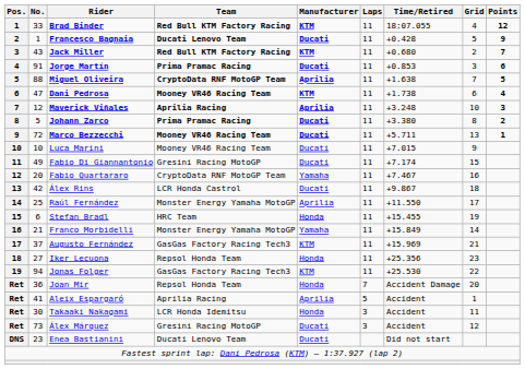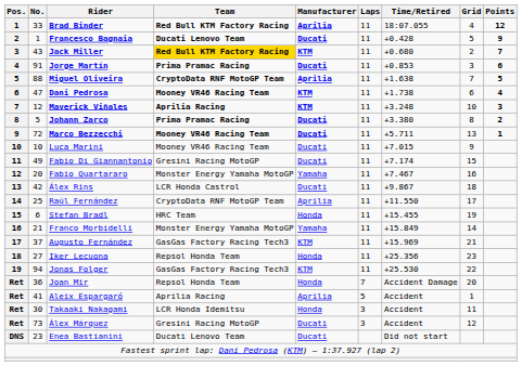 <table class="wikitable" style="font-size: 85%;">
 <tr>
 <th>Pos.</th>
 <th>No.</th>
 <th>Rider</th>
 <th>Team</th>
 <th>Manufacturer</th>
 <th>Laps</th>
 <th>Time/Retired</th>
 <th>Grid</th>
 <th>Points</th>
 </tr>
 <tr>
 <th scope="row">1</th>
 <td align="center">33</td>
 <td> <strong><a href='#'>Brad Binder</a></strong></td>
 <td><strong>Red Bull KTM Factory Racing</strong></td>
-<td><strong><a href='#'>KTM</a></strong></td>
+<td><strong><a href='#'>Aprilia</a></strong></td>
 <td>11</td>
 <td>18:07.055</td>
 <td align="center">4</td>
 <td align="center"><strong>12</strong></td>
 </tr>
 <tr>
 <th scope="row">2</th>
 <td align="center">1</td>
 <td> <strong><a href='#'>Francesco Bagnaia</a></strong></td>
 <td><strong>Ducati Lenovo Team</strong></td>
 <td><strong><a href='#'>Ducati</a></strong></td>
 <td>11</td>
 <td>+0.428</td>
 <td align="center">5</td>
 <td align="center"><strong>9</strong></td>
 </tr>
 <tr>
 <th scope="row">3</th>
 <td align="center">43</td>
 <td> <strong><a href='#'>Jack Miller</a></strong></td>
-<td><strong>Red Bull KTM Factory Racing</strong></td>
+<td style="background: gold;"><strong>Red Bull KTM Factory Racing</strong></td>
 <td><strong><a href='#'>KTM</a></strong></td>
 <td>11</td>
 <td>+0.680</td>
 <td align="center">2</td>
 <td align="center"><strong>7</strong></td>
 </tr>
 <tr>
 <th scope="row">4</th>
 <td align="center">91</td>
 <td> <strong><a href='#'>Jorge Martín</a></strong></td>
 <td><strong>Prima Pramac Racing</strong></td>
 <td><strong><a href='#'>Ducati</a></strong></td>
 <td>11</td>
 <td>+0.853</td>
 <td align="center">3</td>
 <td align="center"><strong>6</strong></td>
 </tr>
 <tr>
 <th scope="row">5</th>
 <td align="center">88</td>
 <td> <strong><a href='#'>Miguel Oliveira</a></strong></td>
 <td><strong>CryptoData RNF MotoGP Team</strong></td>
 <td><strong><a href='#'>Aprilia</a></strong></td>
 <td>11</td>
 <td>+1.638</td>
 <td align="center">7</td>
 <td align="center"><strong>5</strong></td>
 </tr>
 <tr>
 <th scope="row">6</th>
 <td align="center">47</td>
 <td> <strong><a href='#'>Dani Pedrosa</a></strong></td>
 <td><strong>Mooney VR46 Racing Team</strong></td>
 <td><strong><a href='#'>KTM</a></strong></td>
 <td>11</td>
 <td>+1.738</td>
 <td align="center">6</td>
 <td align="center"><strong>4</strong></td>
 </tr>
 <tr>
 <th scope="row">7</th>
 <td align="center">12</td>
 <td> <strong><a href='#'>Maverick Viñales</a></strong></td>
 <td><strong>Aprilia Racing</strong></td>
-<td><strong><a href='#'>Aprilia</a></strong></td>
+<td><strong><a href='#'>KTM</a></strong></td>
 <td>11</td>
 <td>+3.248</td>
 <td align="center">10</td>
 <td align="center"><strong>3</strong></td>
 </tr>
 <tr>
 <th scope="row">8</th>
 <td align="center">5</td>
 <td> <strong><a href='#'>Johann Zarco</a></strong></td>
 <td><strong>Prima Pramac Racing</strong></td>
 <td><strong><a href='#'>Ducati</a></strong></td>
 <td>11</td>
 <td>+3.380</td>
 <td align="center">8</td>
 <td align="center"><strong>2</strong></td>
 </tr>
 <tr>
 <th scope="row">9</th>
 <td align="center">72</td>
 <td> <strong><a href='#'>Marco Bezzecchi</a></strong></td>
 <td><strong>Mooney VR46 Racing Team</strong></td>
 <td><strong><a href='#'>Ducati</a></strong></td>
 <td>11</td>
 <td>+5.711</td>
 <td align="center">13</td>
 <td align="center"><strong>1</strong></td>
 </tr>
 <tr>
 <th scope="row">10</th>
 <td align="center">10</td>
 <td> <a href='#'>Luca Marini</a></td>
 <td>Mooney VR46 Racing Team</td>
 <td><a href='#'>Ducati</a></td>
 <td>11</td>
 <td>+7.015</td>
 <td align="center">9</td>
 <td></td>
 </tr>
 <tr>
 <th scope="row">11</th>
 <td align="center">49</td>
 <td> <a href='#'>Fabio Di Giannantonio</a></td>
 <td>Gresini Racing MotoGP</td>
 <td><a href='#'>Ducati</a></td>
 <td>11</td>
 <td>+7.174</td>
 <td align="center">15</td>
 <td></td>
 </tr>
 <tr>
 <th scope="row">12</th>
 <td align="center">20</td>
 <td> <a href='#'>Fabio Quartararo</a></td>
-<td>CryptoData RNF MotoGP Team</td>
+<td>Monster Energy Yamaha MotoGP</td>
 <td><a href='#'>Yamaha</a></td>
 <td>11</td>
 <td>+7.467</td>
 <td align="center">16</td>
 <td align="center"></td>
 </tr>
 <tr>
 <th scope="row">13</th>
 <td align="center">42</td>
 <td> <a href='#'>Álex Rins</a></td>
 <td>LCR Honda Castrol</td>
 <td><a href='#'>Ducati</a></td>
 <td>11</td>
 <td>+9.867</td>
 <td align="center">18</td>
 <td></td>
 </tr>
 <tr>
 <th scope="row">14</th>
 <td align="center">25</td>
 <td> <a href='#'>Raúl Fernández</a></td>
-<td>Monster Energy Yamaha MotoGP</td>
+<td>CryptoData RNF MotoGP Team</td>
 <td><a href='#'>Aprilia</a></td>
 <td>11</td>
 <td>+11.550</td>
 <td align="center">17</td>
 <td></td>
 </tr>
 <tr>
 <th scope="row">15</th>
 <td align="center">6</td>
 <td> <a href='#'>Stefan Bradl</a></td>
 <td>HRC Team</td>
 <td><a href='#'>Honda</a></td>
 <td>11</td>
 <td>+15.455</td>
 <td align="center">19</td>
 <td align="center"></td>
 </tr>
 <tr>
 <th scope="row">16</th>
 <td align="center">21</td>
 <td> <a href='#'>Franco Morbidelli</a></td>
 <td>Monster Energy Yamaha MotoGP</td>
 <td><a href='#'>Yamaha</a></td>
 <td>11</td>
 <td>+15.849</td>
 <td align="center">14</td>
 <td></td>
 </tr>
 <tr>
 <th scope="row">17</th>
 <td align="center">37</td>
 <td> <a href='#'>Augusto Fernández</a></td>
 <td>GasGas Factory Racing Tech3</td>
 <td><a href='#'>KTM</a></td>
 <td>11</td>
 <td>+15.969</td>
 <td align="center">21</td>
 <td></td>
 </tr>
 <tr>
 <th scope="row">18</th>
 <td align="center">27</td>
 <td> <a href='#'>Iker Lecuona</a></td>
 <td>Repsol Honda Team</td>
 <td><a href='#'>Honda</a></td>
 <td>11</td>
 <td>+25.356</td>
 <td align="center">23</td>
 <td></td>
 </tr>
 <tr>
 <th scope="row">19</th>
 <td align="center">94</td>
 <td> <a href='#'>Jonas Folger</a></td>
 <td>GasGas Factory Racing Tech3</td>
 <td><a href='#'>KTM</a></td>
 <td>11</td>
 <td>+25.530</td>
 <td align="center">22</td>
 <td></td>
 </tr>
 <tr>
 <th scope="row">Ret</th>
 <td align="center">36</td>
 <td> <a href='#'>Joan Mir</a></td>
 <td>Repsol Honda Team</td>
 <td><a href='#'>Honda</a></td>
 <td>7</td>
 <td>Accident Damage</td>
 <td align="center">20</td>
 <td align="center"></td>
 </tr>
 <tr>
 <th scope="row">Ret</th>
 <td align="center">41</td>
 <td> <a href='#'>Aleix Espargaró</a></td>
 <td>Aprilia Racing</td>
 <td><a href='#'>Aprilia</a></td>
 <td>5</td>
 <td>Accident</td>
 <td align="center">1</td>
 <td align="center"></td>
 </tr>
 <tr>
 <th scope="row">Ret</th>
 <td align="center">30</td>
 <td> <a href='#'>Takaaki Nakagami</a></td>
 <td>LCR Honda Idemitsu</td>
 <td><a href='#'>Honda</a></td>
 <td>3</td>
 <td>Accident</td>
 <td align="center">11</td>
 <td></td>
 </tr>
 <tr>
 <th scope="row">Ret</th>
 <td align="center">73</td>
 <td> <a href='#'>Álex Márquez</a></td>
 <td>Gresini Racing MotoGP</td>
 <td><a href='#'>Ducati</a></td>
 <td>3</td>
 <td>Accident</td>
 <td align="center">12</td>
 <td align="center"></td>
 </tr>
 <tr>
 <th scope="row">DNS</th>
 <td align="center">23</td>
 <td> <a href='#'>Enea Bastianini</a></td>
 <td>Ducati Lenovo Team</td>
 <td><a href='#'>Ducati</a></td>
 <td></td>
 <td>Did not start</td>
 <td></td>
 <td></td>
 </tr>
 <tr class="sortbottom">
 <td colspan="9" style="text-align:center"><em>Fastest sprint lap:  <a href='#'>Dani Pedrosa</a> (<a href='#'>KTM</a>) – 1:37.927 (lap 2)</em></td>
 </tr>
 <tr class="sortbottom">
 <th colspan=9></th>
 </tr>
 </table>
